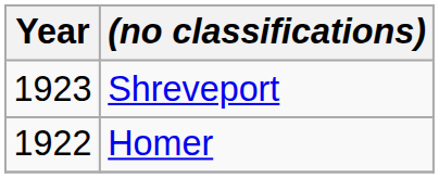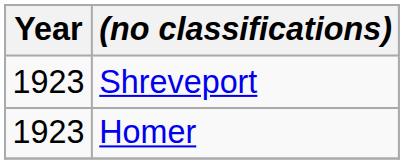 <table class="wikitable sortable">
 <tr>
 <th>Year</th>
 <th><em>(no classifications)</em></th>
 </tr>
 <tr>
 <td>1923</td>
 <td><a href='#'>Shreveport</a></td>
 </tr>
 <tr>
-<td>1922</td>
+<td>1923</td>
 <td><a href='#'>Homer</a></td>
 </tr>
 <tr>
 </tr>
 </table>
